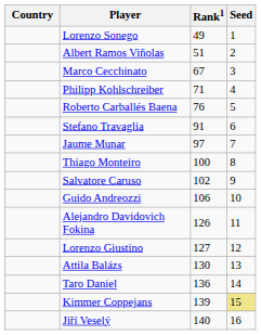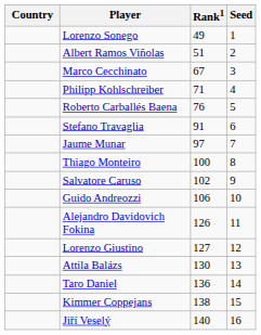 <table class="sortable wikitable">
 <tr>
 <th width="70">Country</th>
 <th width="175">Player</th>
 <th>Rank<sup>1</sup></th>
 <th>Seed</th>
 </tr>
 <tr>
 <td></td>
 <td><a href='#'>Lorenzo Sonego</a></td>
 <td>49</td>
 <td>1</td>
 </tr>
 <tr>
 <td></td>
 <td><a href='#'>Albert Ramos Viñolas</a></td>
 <td>51</td>
 <td>2</td>
 </tr>
 <tr>
 <td></td>
 <td><a href='#'>Marco Cecchinato</a></td>
 <td>67</td>
 <td>3</td>
 </tr>
 <tr>
 <td></td>
 <td><a href='#'>Philipp Kohlschreiber</a></td>
 <td>71</td>
 <td>4</td>
 </tr>
 <tr>
 <td></td>
 <td><a href='#'>Roberto Carballés Baena</a></td>
 <td>76</td>
 <td>5</td>
 </tr>
 <tr>
 <td></td>
 <td><a href='#'>Stefano Travaglia</a></td>
 <td>91</td>
 <td>6</td>
 </tr>
 <tr>
 <td></td>
 <td><a href='#'>Jaume Munar</a></td>
 <td>97</td>
 <td>7</td>
 </tr>
 <tr>
 <td></td>
 <td><a href='#'>Thiago Monteiro</a></td>
 <td>100</td>
 <td>8</td>
 </tr>
 <tr>
 <td></td>
 <td><a href='#'>Salvatore Caruso</a></td>
 <td>102</td>
 <td>9</td>
 </tr>
 <tr>
 <td></td>
 <td><a href='#'>Guido Andreozzi</a></td>
 <td>106</td>
 <td>10</td>
 </tr>
 <tr>
 <td></td>
 <td><a href='#'>Alejandro Davidovich Fokina</a></td>
 <td>126</td>
 <td>11</td>
 </tr>
 <tr>
 <td></td>
 <td><a href='#'>Lorenzo Giustino</a></td>
 <td>127</td>
 <td>12</td>
 </tr>
 <tr>
 <td></td>
 <td><a href='#'>Attila Balázs</a></td>
 <td>130</td>
 <td>13</td>
 </tr>
 <tr>
 <td></td>
 <td><a href='#'>Taro Daniel</a></td>
 <td>136</td>
 <td>14</td>
 </tr>
 <tr>
 <td></td>
 <td><a href='#'>Kimmer Coppejans</a></td>
-<td>139</td>
-<td style="background: khaki;">15</td>
+<td>138</td>
+<td>15</td>
 </tr>
 <tr>
 <td></td>
 <td><a href='#'>Jiří Veselý</a></td>
 <td>140</td>
 <td>16</td>
 </tr>
 </table>
